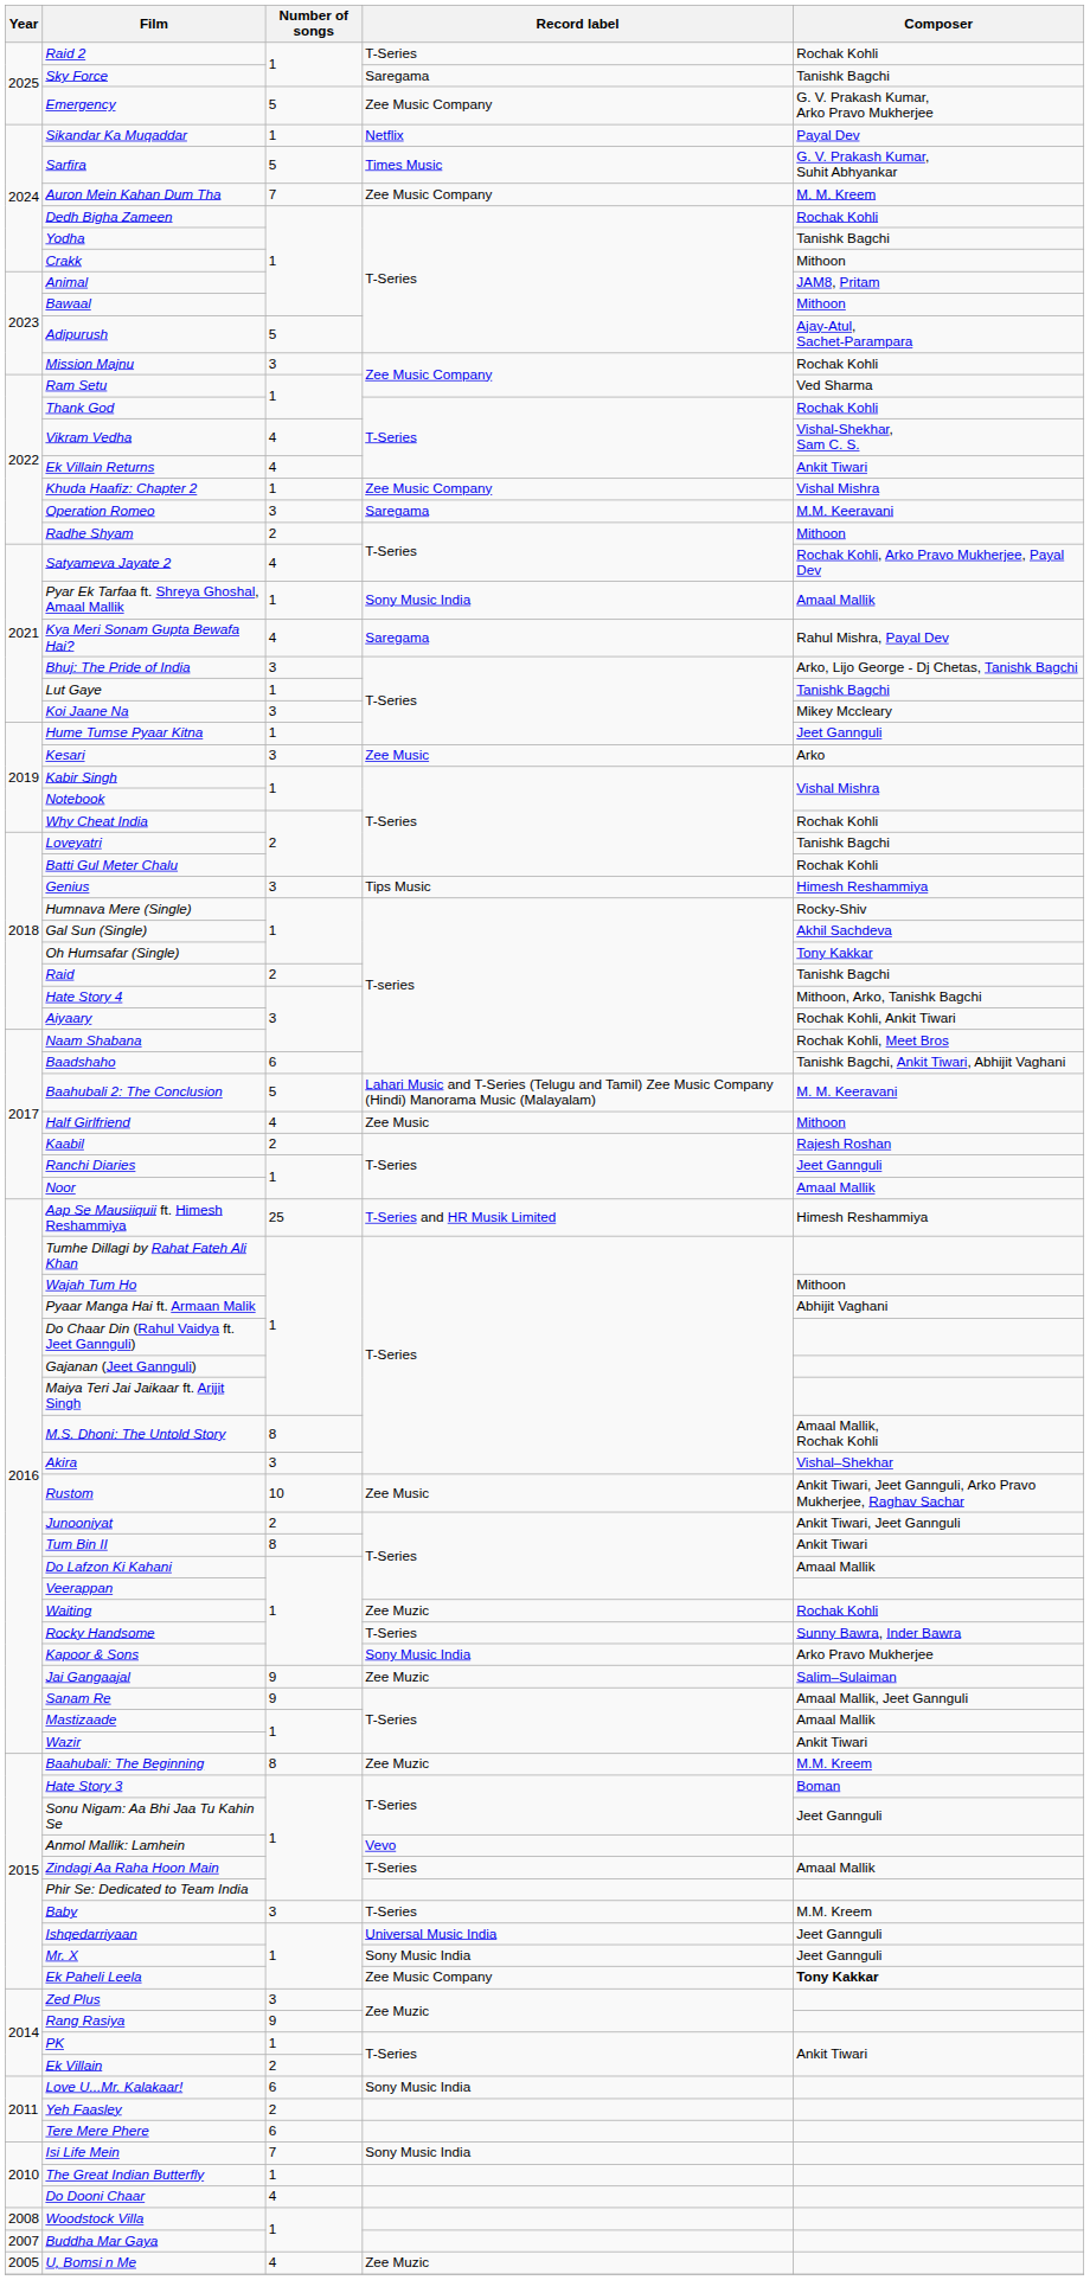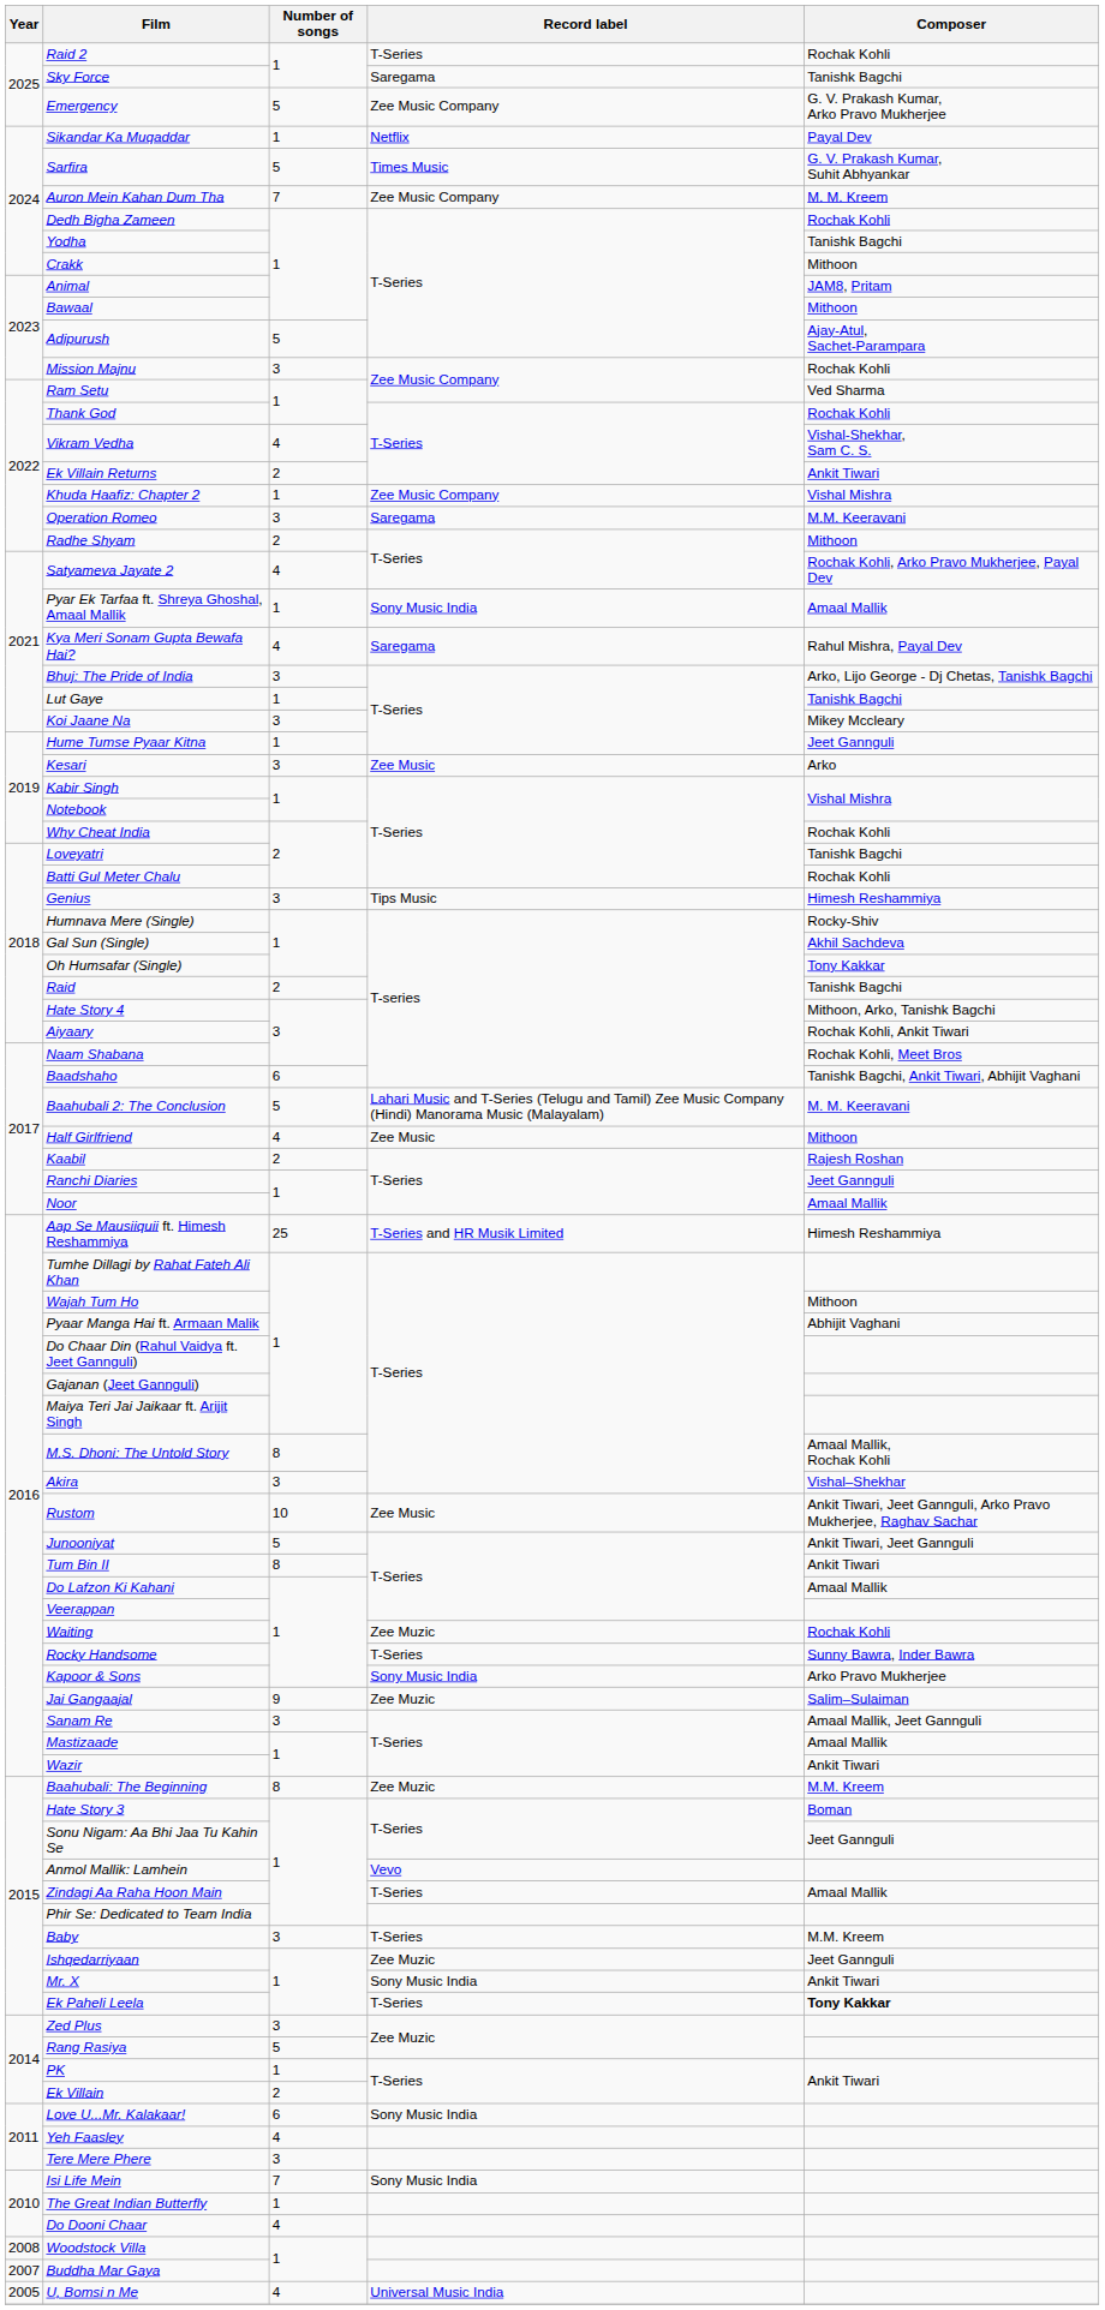 <table class="wikitable sortable">
 <tr>
 <th>Year</th>
 <th>Film</th>
 <th>Number of songs</th>
 <th>Record label</th>
 <th>Composer</th>
 </tr>
 <tr>
 <td rowspan=3>2025</td>
 <td><em><a href='#'>Raid 2</a></em></td>
 <td rowspan=2>1</td>
 <td>T-Series</td>
 <td>Rochak Kohli</td>
 </tr>
 <tr>
 <td><em><a href='#'>Sky Force</a></em></td>
 <td>Saregama</td>
 <td>Tanishk Bagchi</td>
 </tr>
 <tr>
 <td><em><a href='#'>Emergency</a></em></td>
 <td>5</td>
 <td>Zee Music Company</td>
 <td>G. V. Prakash Kumar,<br>Arko Pravo Mukherjee</td>
 </tr>
 <tr>
 <td rowspan=6>2024</td>
 <td><em><a href='#'>Sikandar Ka Muqaddar</a></em></td>
 <td>1</td>
 <td><a href='#'>Netflix</a></td>
 <td><a href='#'>Payal Dev</a></td>
 </tr>
 <tr>
 <td><em><a href='#'>Sarfira</a></em></td>
 <td>5</td>
 <td><a href='#'>Times Music</a></td>
 <td><a href='#'>G. V. Prakash Kumar</a>,<br>Suhit Abhyankar</td>
 </tr>
 <tr>
 <td><em><a href='#'>Auron Mein Kahan Dum Tha</a></em></td>
 <td>7</td>
 <td>Zee Music Company</td>
 <td><a href='#'>M. M. Kreem</a></td>
 </tr>
 <tr>
 <td><em><a href='#'>Dedh Bigha Zameen</a></em></td>
 <td rowspan=5>1</td>
 <td rowspan=6>T-Series</td>
 <td><a href='#'>Rochak Kohli</a></td>
 </tr>
 <tr>
 <td><em><a href='#'>Yodha</a></em></td>
 <td>Tanishk Bagchi</td>
 </tr>
 <tr>
 <td><em><a href='#'>Crakk</a></em></td>
 <td>Mithoon</td>
 </tr>
 <tr>
 <td rowspan="4">2023</td>
 <td><em><a href='#'>Animal</a></em></td>
 <td><a href='#'>JAM8</a>, <a href='#'>Pritam</a></td>
 </tr>
 <tr>
 <td><em><a href='#'>Bawaal</a></em></td>
 <td><a href='#'>Mithoon</a></td>
 </tr>
 <tr>
 <td><em><a href='#'>Adipurush</a></em></td>
 <td>5</td>
 <td><a href='#'>Ajay-Atul</a>,<br><a href='#'>Sachet-Parampara</a></td>
 </tr>
 <tr>
 <td><em><a href='#'>Mission Majnu</a></em></td>
 <td>3</td>
 <td rowspan=2><a href='#'>Zee Music Company</a></td>
 <td>Rochak Kohli</td>
 </tr>
 <tr>
 <td rowspan="7">2022</td>
 <td><em><a href='#'>Ram Setu</a></em></td>
 <td rowspan=2>1</td>
 <td>Ved Sharma</td>
 </tr>
 <tr>
 <td><em><a href='#'>Thank God</a></em></td>
 <td rowspan=3><a href='#'>T-Series</a></td>
 <td><a href='#'>Rochak Kohli</a></td>
 </tr>
 <tr>
 <td><em><a href='#'>Vikram Vedha</a></em></td>
 <td>4</td>
 <td><a href='#'>Vishal-Shekhar</a>,<br><a href='#'>Sam C. S.</a></td>
 </tr>
 <tr>
 <td><em><a href='#'>Ek Villain Returns</a></em></td>
-<td>4</td>
+<td>2</td>
 <td><a href='#'>Ankit Tiwari</a></td>
 </tr>
 <tr>
 <td><em><a href='#'>Khuda Haafiz: Chapter 2</a></em></td>
 <td>1</td>
 <td><a href='#'>Zee Music Company</a></td>
 <td><a href='#'>Vishal Mishra</a></td>
 </tr>
 <tr>
 <td><em><a href='#'>Operation Romeo</a></em></td>
 <td>3</td>
 <td><a href='#'>Saregama</a></td>
 <td><a href='#'>M.M. Keeravani</a></td>
 </tr>
 <tr>
 <td><em><a href='#'>Radhe Shyam</a></em></td>
 <td>2</td>
 <td rowspan=2>T-Series</td>
 <td><a href='#'>Mithoon</a></td>
 </tr>
 <tr>
 <td rowspan=6>2021</td>
 <td><em><a href='#'>Satyameva Jayate 2</a></em></td>
 <td>4</td>
 <td><a href='#'>Rochak Kohli</a>, <a href='#'>Arko Pravo Mukherjee</a>, <a href='#'>Payal Dev</a></td>
 </tr>
 <tr>
 <td><em>Pyar Ek Tarfaa</em> ft. <a href='#'>Shreya Ghoshal</a>, <a href='#'>Amaal Mallik</a></td>
 <td>1</td>
 <td><a href='#'>Sony Music India</a></td>
 <td><a href='#'>Amaal Mallik</a></td>
 </tr>
 <tr>
 <td><em><a href='#'>Kya Meri Sonam Gupta Bewafa Hai?</a></em></td>
 <td>4</td>
 <td><a href='#'>Saregama</a></td>
 <td>Rahul Mishra, <a href='#'>Payal Dev</a></td>
 </tr>
 <tr>
 <td><em><a href='#'>Bhuj: The Pride of India</a></em></td>
 <td>3</td>
 <td rowspan="4">T-Series</td>
 <td>Arko, Lijo George - Dj Chetas, <a href='#'>Tanishk Bagchi</a></td>
 </tr>
 <tr>
 <td><em>Lut Gaye</em></td>
 <td>1</td>
 <td><a href='#'>Tanishk Bagchi</a></td>
 </tr>
 <tr>
 <td><em><a href='#'>Koi Jaane Na</a></em></td>
 <td>3</td>
 <td>Mikey Mccleary</td>
 </tr>
 <tr>
 <td rowspan="5">2019</td>
 <td><em><a href='#'>Hume Tumse Pyaar Kitna</a></em></td>
 <td>1</td>
 <td><a href='#'>Jeet Gannguli</a></td>
 </tr>
 <tr>
 <td><em><a href='#'>Kesari</a></em></td>
 <td>3</td>
 <td><a href='#'>Zee Music</a></td>
 <td>Arko</td>
 </tr>
 <tr>
 <td><em><a href='#'>Kabir Singh</a></em></td>
 <td rowspan=2>1</td>
 <td rowspan="5">T-Series</td>
 <td rowspan="2"><a href='#'>Vishal Mishra</a></td>
 </tr>
 <tr>
 <td><em><a href='#'>Notebook</a></em></td>
 </tr>
 <tr>
 <td><em><a href='#'>Why Cheat India</a></em></td>
 <td rowspan="3">2</td>
 <td>Rochak Kohli</td>
 </tr>
 <tr>
 <td rowspan="9">2018</td>
 <td><em><a href='#'>Loveyatri</a></em></td>
 <td>Tanishk Bagchi</td>
 </tr>
 <tr>
 <td><em><a href='#'>Batti Gul Meter Chalu</a></em></td>
 <td>Rochak Kohli</td>
 </tr>
 <tr>
 <td><em><a href='#'>Genius</a></em></td>
 <td>3</td>
 <td>Tips Music</td>
 <td><a href='#'>Himesh Reshammiya</a></td>
 </tr>
 <tr>
 <td><em>Humnava Mere (Single)</em></td>
 <td rowspan="3">1</td>
 <td rowspan="8">T-series</td>
 <td>Rocky-Shiv</td>
 </tr>
 <tr>
 <td><em>Gal Sun (Single)</em></td>
 <td><a href='#'>Akhil Sachdeva</a></td>
 </tr>
 <tr>
 <td><em>Oh Humsafar (Single)</em></td>
 <td><a href='#'>Tony Kakkar</a></td>
 </tr>
 <tr>
 <td><em><a href='#'>Raid</a></em></td>
 <td>2</td>
 <td>Tanishk Bagchi</td>
 </tr>
 <tr>
 <td><em><a href='#'>Hate Story 4</a></em></td>
 <td rowspan="3">3</td>
 <td>Mithoon, Arko, Tanishk Bagchi</td>
 </tr>
 <tr>
 <td><em><a href='#'>Aiyaary</a></em></td>
 <td>Rochak Kohli, Ankit Tiwari</td>
 </tr>
 <tr>
 <td rowspan="7">2017</td>
 <td><em><a href='#'>Naam Shabana</a></em></td>
 <td>Rochak Kohli, <a href='#'>Meet Bros</a></td>
 </tr>
 <tr>
 <td><em><a href='#'>Baadshaho</a></em></td>
 <td>6</td>
 <td>Tanishk Bagchi, <a href='#'>Ankit Tiwari</a>, Abhijit Vaghani</td>
 </tr>
 <tr>
 <td><em><a href='#'>Baahubali 2: The Conclusion</a></em></td>
 <td>5</td>
 <td><a href='#'>Lahari Music</a> and T-Series (Telugu and Tamil) Zee Music Company (Hindi) Manorama Music (Malayalam)</td>
 <td><a href='#'>M. M. Keeravani</a></td>
 </tr>
 <tr>
 <td><em><a href='#'>Half Girlfriend</a></em></td>
 <td>4</td>
 <td>Zee Music</td>
 <td><a href='#'>Mithoon</a></td>
 </tr>
 <tr>
 <td><em><a href='#'>Kaabil</a></em></td>
 <td>2</td>
 <td rowspan="3">T-Series</td>
 <td><a href='#'>Rajesh Roshan</a></td>
 </tr>
 <tr>
 <td><em><a href='#'>Ranchi Diaries</a></em></td>
 <td rowspan=2>1</td>
 <td><a href='#'>Jeet Gannguli</a></td>
 </tr>
 <tr>
 <td><em><a href='#'>Noor</a></em></td>
 <td><a href='#'>Amaal Mallik</a></td>
 </tr>
 <tr>
 <td rowspan="21">2016</td>
 <td><em><a href='#'>Aap Se Mausiiquii</a></em> ft. <a href='#'>Himesh Reshammiya</a></td>
 <td>25</td>
 <td><a href='#'>T-Series</a> and <a href='#'>HR Musik Limited</a></td>
 <td>Himesh Reshammiya</td>
 </tr>
 <tr>
 <td><em>Tumhe Dillagi by <a href='#'>Rahat Fateh Ali Khan</a></em></td>
 <td rowspan="6">1</td>
 <td rowspan="8">T-Series</td>
 <td></td>
 </tr>
 <tr>
 <td><em><a href='#'>Wajah Tum Ho</a></em></td>
 <td>Mithoon</td>
 </tr>
 <tr>
 <td><em>Pyaar Manga Hai</em> ft. <a href='#'>Armaan Malik</a></td>
 <td>Abhijit Vaghani</td>
 </tr>
 <tr>
 <td><em>Do Chaar Din</em> (<a href='#'>Rahul Vaidya</a> ft. <a href='#'>Jeet Gannguli</a>)</td>
 <td></td>
 </tr>
 <tr>
 <td><em>Gajanan</em> (<a href='#'>Jeet Gannguli</a>)</td>
 <td></td>
 </tr>
 <tr>
 <td><em>Maiya Teri Jai Jaikaar</em> ft. <a href='#'>Arijit Singh</a></td>
 <td></td>
 </tr>
 <tr>
 <td><em><a href='#'>M.S. Dhoni: The Untold Story</a></em></td>
 <td>8</td>
 <td>Amaal Mallik,<br>Rochak Kohli</td>
 </tr>
 <tr>
 <td><em><a href='#'>Akira</a></em></td>
 <td>3</td>
 <td><a href='#'>Vishal–Shekhar</a></td>
 </tr>
 <tr>
 <td><em><a href='#'>Rustom</a></em></td>
 <td>10</td>
 <td>Zee Music</td>
 <td>Ankit Tiwari, Jeet Gannguli, Arko Pravo Mukherjee, <a href='#'>Raghav Sachar</a></td>
 </tr>
 <tr>
 <td><em><a href='#'>Junooniyat</a></em></td>
-<td>2</td>
+<td>5</td>
 <td rowspan="4">T-Series</td>
 <td>Ankit Tiwari, Jeet Gannguli</td>
 </tr>
 <tr>
 <td><em><a href='#'>Tum Bin II</a></em></td>
 <td>8</td>
 <td>Ankit Tiwari</td>
 </tr>
 <tr>
 <td><em><a href='#'>Do Lafzon Ki Kahani</a></em></td>
 <td rowspan="5">1</td>
 <td>Amaal Mallik</td>
 </tr>
 <tr>
 <td><em><a href='#'>Veerappan</a></em></td>
 <td></td>
 </tr>
 <tr>
 <td><em><a href='#'>Waiting</a></em></td>
 <td>Zee Muzic</td>
 <td><a href='#'>Rochak Kohli</a></td>
 </tr>
 <tr>
 <td><em><a href='#'>Rocky Handsome</a></em></td>
 <td>T-Series</td>
 <td><a href='#'>Sunny Bawra</a>, <a href='#'>Inder Bawra</a></td>
 </tr>
 <tr>
 <td><em><a href='#'>Kapoor & Sons</a></em></td>
 <td><a href='#'>Sony Music India</a></td>
 <td>Arko Pravo Mukherjee</td>
 </tr>
 <tr>
 <td><em><a href='#'>Jai Gangaajal</a></em></td>
 <td>9</td>
 <td>Zee Muzic</td>
 <td><a href='#'>Salim–Sulaiman</a></td>
 </tr>
 <tr>
 <td><em><a href='#'>Sanam Re</a></em></td>
-<td>9</td>
+<td>3</td>
 <td rowspan="3">T-Series</td>
 <td>Amaal Mallik, Jeet Gannguli</td>
 </tr>
 <tr>
 <td><em><a href='#'>Mastizaade</a></em></td>
 <td rowspan="2">1</td>
 <td>Amaal Mallik</td>
 </tr>
 <tr>
 <td><em><a href='#'>Wazir</a></em></td>
 <td>Ankit Tiwari</td>
 </tr>
 <tr>
 <td rowspan="10">2015</td>
 <td><em><a href='#'>Baahubali: The Beginning</a></em></td>
 <td>8</td>
 <td>Zee Muzic</td>
 <td><a href='#'>M.M. Kreem</a></td>
 </tr>
 <tr>
 <td><em><a href='#'>Hate Story 3</a></em></td>
 <td rowspan="5">1</td>
 <td rowspan="2">T-Series</td>
 <td><a href='#'>Boman</a></td>
 </tr>
 <tr>
 <td><em>Sonu Nigam: Aa Bhi Jaa Tu Kahin Se</em></td>
 <td>Jeet Gannguli</td>
 </tr>
 <tr>
 <td><em>Anmol Mallik: Lamhein</em></td>
 <td><a href='#'>Vevo</a></td>
 <td></td>
 </tr>
 <tr>
 <td><em><a href='#'>Zindagi Aa Raha Hoon Main</a></em></td>
 <td>T-Series</td>
 <td>Amaal Mallik</td>
 </tr>
 <tr>
 <td><em>Phir Se: Dedicated to Team India</em></td>
 <td></td>
 <td></td>
 </tr>
 <tr>
 <td><em><a href='#'>Baby</a></em></td>
 <td>3</td>
 <td>T-Series</td>
 <td>M.M. Kreem</td>
 </tr>
 <tr>
 <td><em><a href='#'>Ishqedarriyaan</a></em></td>
 <td rowspan="3">1</td>
-<td><a href='#'>Universal Music India</a></td>
+<td>Zee Muzic</td>
 <td>Jeet Gannguli</td>
 </tr>
 <tr>
 <td><em><a href='#'>Mr. X</a></em></td>
 <td>Sony Music India</td>
-<td>Jeet Gannguli</td>
+<td>Ankit Tiwari</td>
 </tr>
 <tr>
 <td><em><a href='#'>Ek Paheli Leela</a></em></td>
-<td>Zee Music Company</td>
+<td>T-Series</td>
 <td><strong>Tony Kakkar</strong></td>
 </tr>
 <tr>
 <td rowspan="4">2014</td>
 <td><em><a href='#'>Zed Plus</a></em></td>
 <td>3</td>
 <td rowspan="2">Zee Muzic</td>
 <td></td>
 </tr>
 <tr>
 <td><em><a href='#'>Rang Rasiya</a></em></td>
-<td>9</td>
+<td>5</td>
 <td></td>
 </tr>
 <tr>
 <td><em><a href='#'>PK</a></em></td>
 <td>1</td>
 <td rowspan="2">T-Series</td>
 <td rowspan="2">Ankit Tiwari</td>
 </tr>
 <tr>
 <td><em><a href='#'>Ek Villain</a></em></td>
 <td>2</td>
 </tr>
 <tr>
 <td rowspan="3">2011</td>
 <td><em><a href='#'>Love U...Mr. Kalakaar!</a></em></td>
 <td>6</td>
 <td>Sony Music India</td>
 <td></td>
 </tr>
 <tr>
 <td><em><a href='#'>Yeh Faasley</a></em></td>
-<td>2</td>
+<td>4</td>
 <td></td>
 <td></td>
 </tr>
 <tr>
 <td><em><a href='#'>Tere Mere Phere</a></em></td>
-<td>6</td>
+<td>3</td>
 <td></td>
 <td></td>
 </tr>
 <tr>
 <td rowspan="3">2010</td>
 <td><em><a href='#'>Isi Life Mein</a></em></td>
 <td>7</td>
 <td>Sony Music India</td>
 <td></td>
 </tr>
 <tr>
 <td><em><a href='#'>The Great Indian Butterfly</a></em></td>
 <td>1</td>
 <td></td>
 <td></td>
 </tr>
 <tr>
 <td><em><a href='#'>Do Dooni Chaar</a></em></td>
 <td>4</td>
 <td></td>
 <td></td>
 </tr>
 <tr>
 <td>2008</td>
 <td><em><a href='#'>Woodstock Villa</a></em></td>
 <td rowspan="2">1</td>
 <td></td>
 <td></td>
 </tr>
 <tr>
 <td>2007</td>
 <td><em><a href='#'>Buddha Mar Gaya</a></em></td>
 <td></td>
 <td></td>
 </tr>
 <tr>
 <td>2005</td>
 <td><em><a href='#'>U, Bomsi n Me</a></em></td>
 <td>4</td>
-<td>Zee Muzic</td>
+<td><a href='#'>Universal Music India</a></td>
 <td></td>
 </tr>
 <tr>
 </tr>
 </table>
